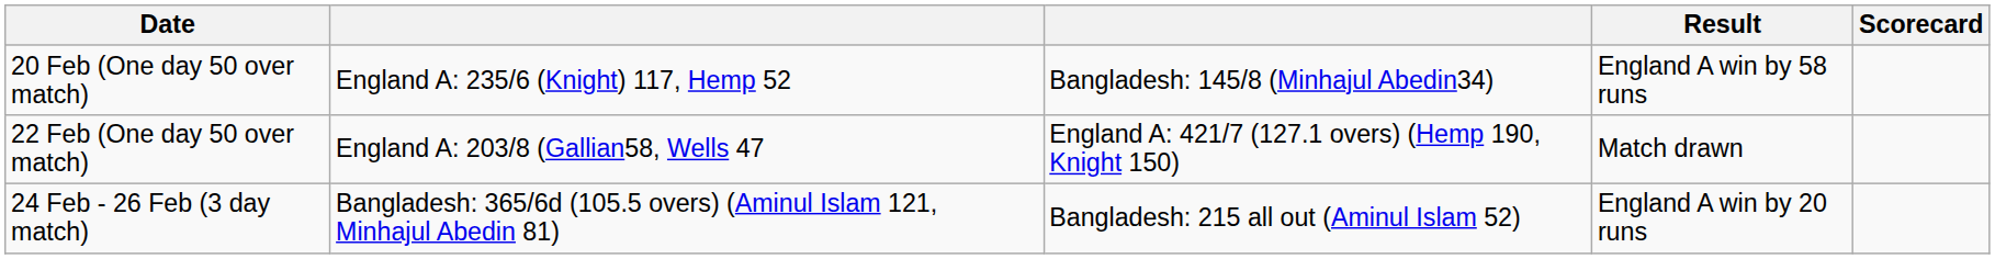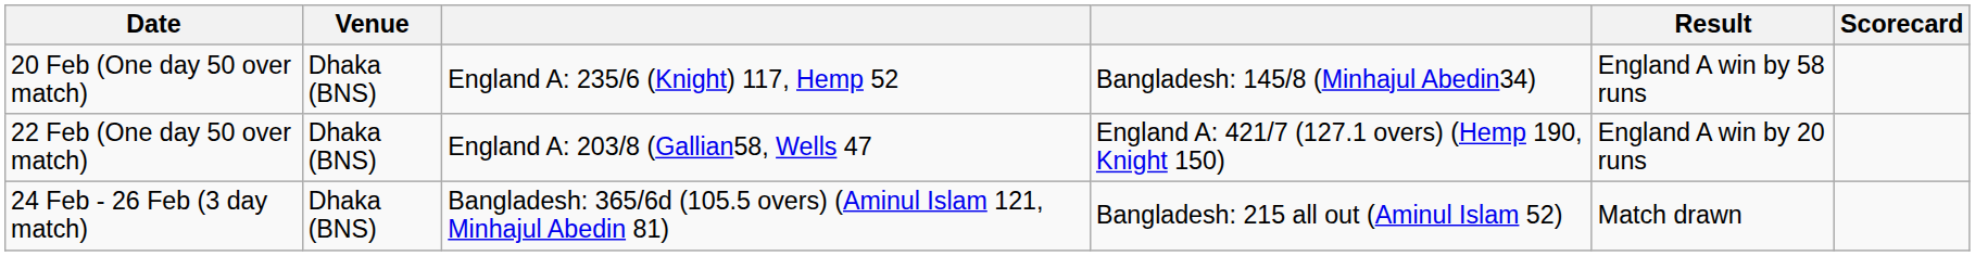 <table class="wikitable">
 <tr>
 <th>Date</th>
+<th>Venue</th>
 <th></th>
 <th></th>
 <th>Result</th>
 <th>Scorecard</th>
 </tr>
 <tr>
 <td>20 Feb (One day 50 over match)</td>
+<td>Dhaka (BNS)</td>
 <td>England A: 235/6 (<a href='#'>Knight</a>) 117, <a href='#'>Hemp</a> 52</td>
 <td>Bangladesh: 145/8 (<a href='#'>Minhajul Abedin</a>34)</td>
 <td>England A win by 58 runs</td>
 <td></td>
 </tr>
 <tr>
 <td>22 Feb (One day 50 over match)</td>
+<td>Dhaka (BNS)</td>
 <td>England A: 203/8 (<a href='#'>Gallian</a>58, <a href='#'>Wells</a> 47</td>
 <td>England A: 421/7 (127.1 overs) (<a href='#'>Hemp</a> 190, <a href='#'>Knight</a> 150)</td>
-<td>Match drawn</td>
+<td>England A win by 20 runs</td>
 <td></td>
 </tr>
 <tr>
 <td>24 Feb - 26 Feb (3 day match)</td>
+<td>Dhaka (BNS)</td>
 <td>Bangladesh: 365/6d (105.5 overs) (<a href='#'>Aminul Islam</a> 121, <a href='#'>Minhajul Abedin</a> 81)</td>
 <td>Bangladesh: 215 all out (<a href='#'>Aminul Islam</a> 52)</td>
-<td>England A win by 20 runs</td>
+<td>Match drawn</td>
 <td></td>
 </tr>
 </table>
